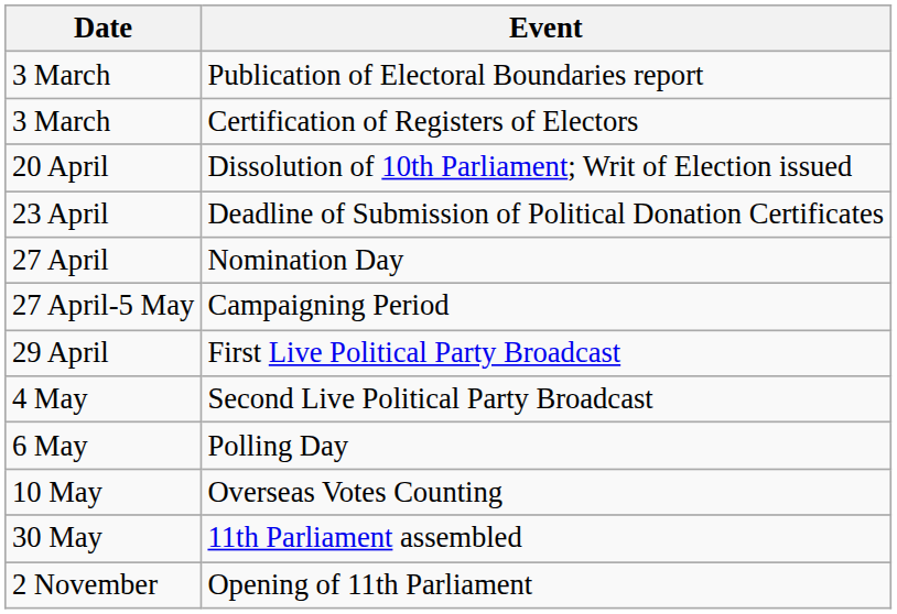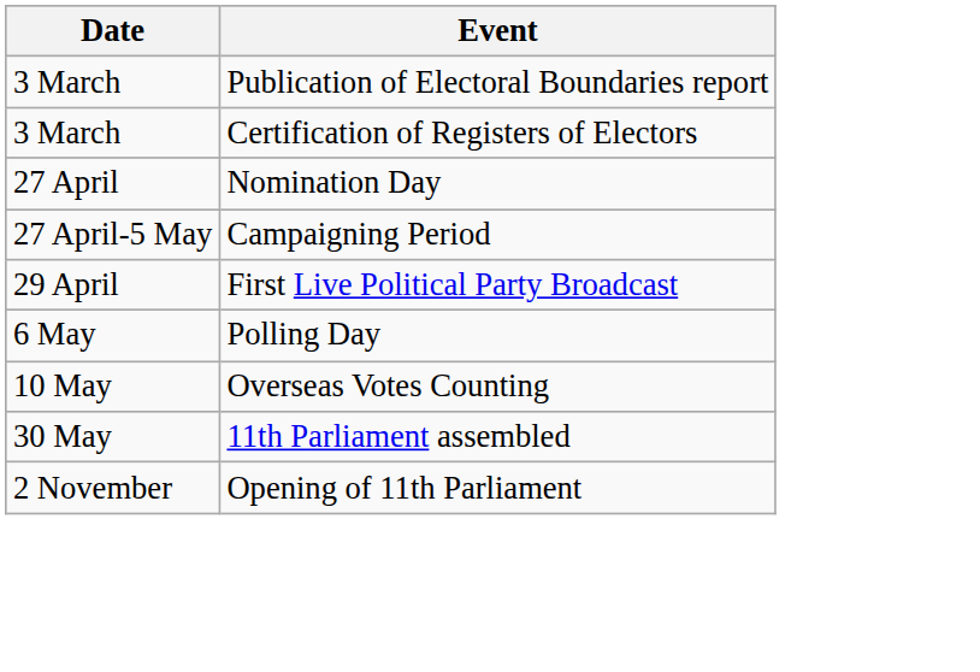 <table class="wikitable">
 <tr>
 <th>Date</th>
 <th>Event</th>
 </tr>
 <tr>
 <td>3 March</td>
 <td>Publication of Electoral Boundaries report</td>
 </tr>
 <tr>
 <td>3 March</td>
 <td>Certification of Registers of Electors</td>
 </tr>
 <tr>
-<td>20 April</td>
-<td>Dissolution of <a href='#'>10th Parliament</a>; Writ of Election issued</td>
-</tr>
-<tr>
-<td>23 April</td>
-<td>Deadline of Submission of Political Donation Certificates</td>
-</tr>
-<tr>
 <td>27 April</td>
 <td>Nomination Day</td>
 </tr>
 <tr>
 <td>27 April-5 May</td>
 <td>Campaigning Period</td>
 </tr>
 <tr>
 <td>29 April</td>
 <td>First <a href='#'>Live Political Party Broadcast</a></td>
-</tr>
-<tr>
-<td>4 May</td>
-<td>Second Live Political Party Broadcast</td>
 </tr>
 <tr>
 <td>6 May</td>
 <td>Polling Day</td>
 </tr>
 <tr>
 <td>10 May</td>
 <td>Overseas Votes Counting</td>
 </tr>
 <tr>
 <td>30 May</td>
 <td><a href='#'>11th Parliament</a> assembled</td>
 </tr>
 <tr>
 <td>2 November</td>
 <td>Opening of 11th Parliament</td>
 </tr>
 </table>
